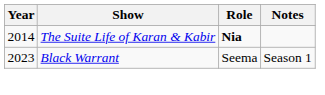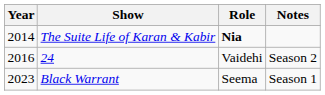 <table class="wikitable sortable">
 <tr>
 <th>Year</th>
 <th>Show</th>
 <th>Role</th>
 <th>Notes</th>
 </tr>
 <tr>
 <td>2014</td>
 <td><em><a href='#'>The Suite Life of Karan & Kabir</a></em></td>
 <td><strong>Nia</strong></td>
 <td></td>
 </tr>
 <tr>
+<td>2016</td>
+<td><em><a href='#'>24</a></em></td>
+<td>Vaidehi</td>
+<td>Season 2</td>
+</tr>
+<tr>
 <td>2023</td>
 <td><em><a href='#'>Black Warrant</a></em></td>
 <td>Seema</td>
 <td>Season 1</td>
 </tr>
 </table>
